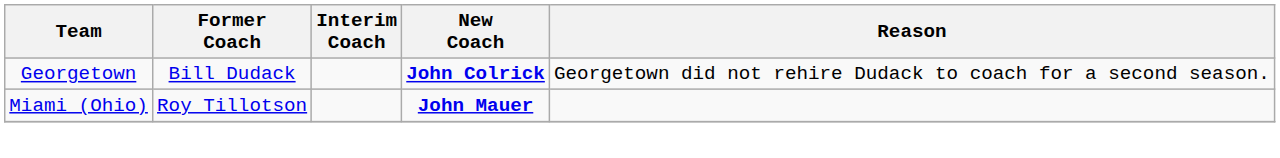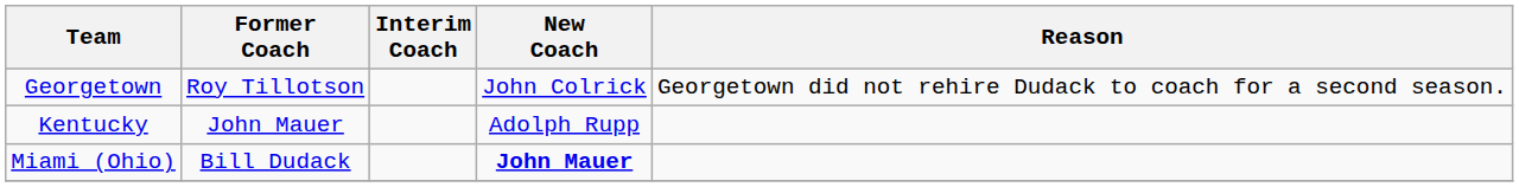 <table class="wikitable" style="text-align:center;">
 <tr>
 <th>Team</th>
 <th>Former<br>Coach</th>
 <th>Interim<br>Coach</th>
 <th>New<br>Coach</th>
 <th>Reason</th>
 </tr>
 <tr>
 <td><a href='#'>Georgetown</a></td>
-<td><a href='#'>Bill Dudack</a></td>
+<td><a href='#'>Roy Tillotson</a></td>
 <td></td>
-<td><strong><a href='#'>John Colrick</a></strong></td>
+<td><a href='#'>John Colrick</a></td>
 <td>Georgetown did not rehire Dudack to coach for a second season.</td>
 </tr>
 <tr>
+<td><a href='#'>Kentucky</a></td>
+<td><a href='#'>John Mauer</a></td>
+<td></td>
+<td><a href='#'>Adolph Rupp</a></td>
+<td></td>
+</tr>
+<tr>
 <td><a href='#'>Miami (Ohio)</a></td>
-<td><a href='#'>Roy Tillotson</a></td>
+<td><a href='#'>Bill Dudack</a></td>
 <td></td>
 <td><strong><a href='#'>John Mauer</a></strong></td>
 <td></td>
 </tr>
 <tr>
 </tr>
 </table>
